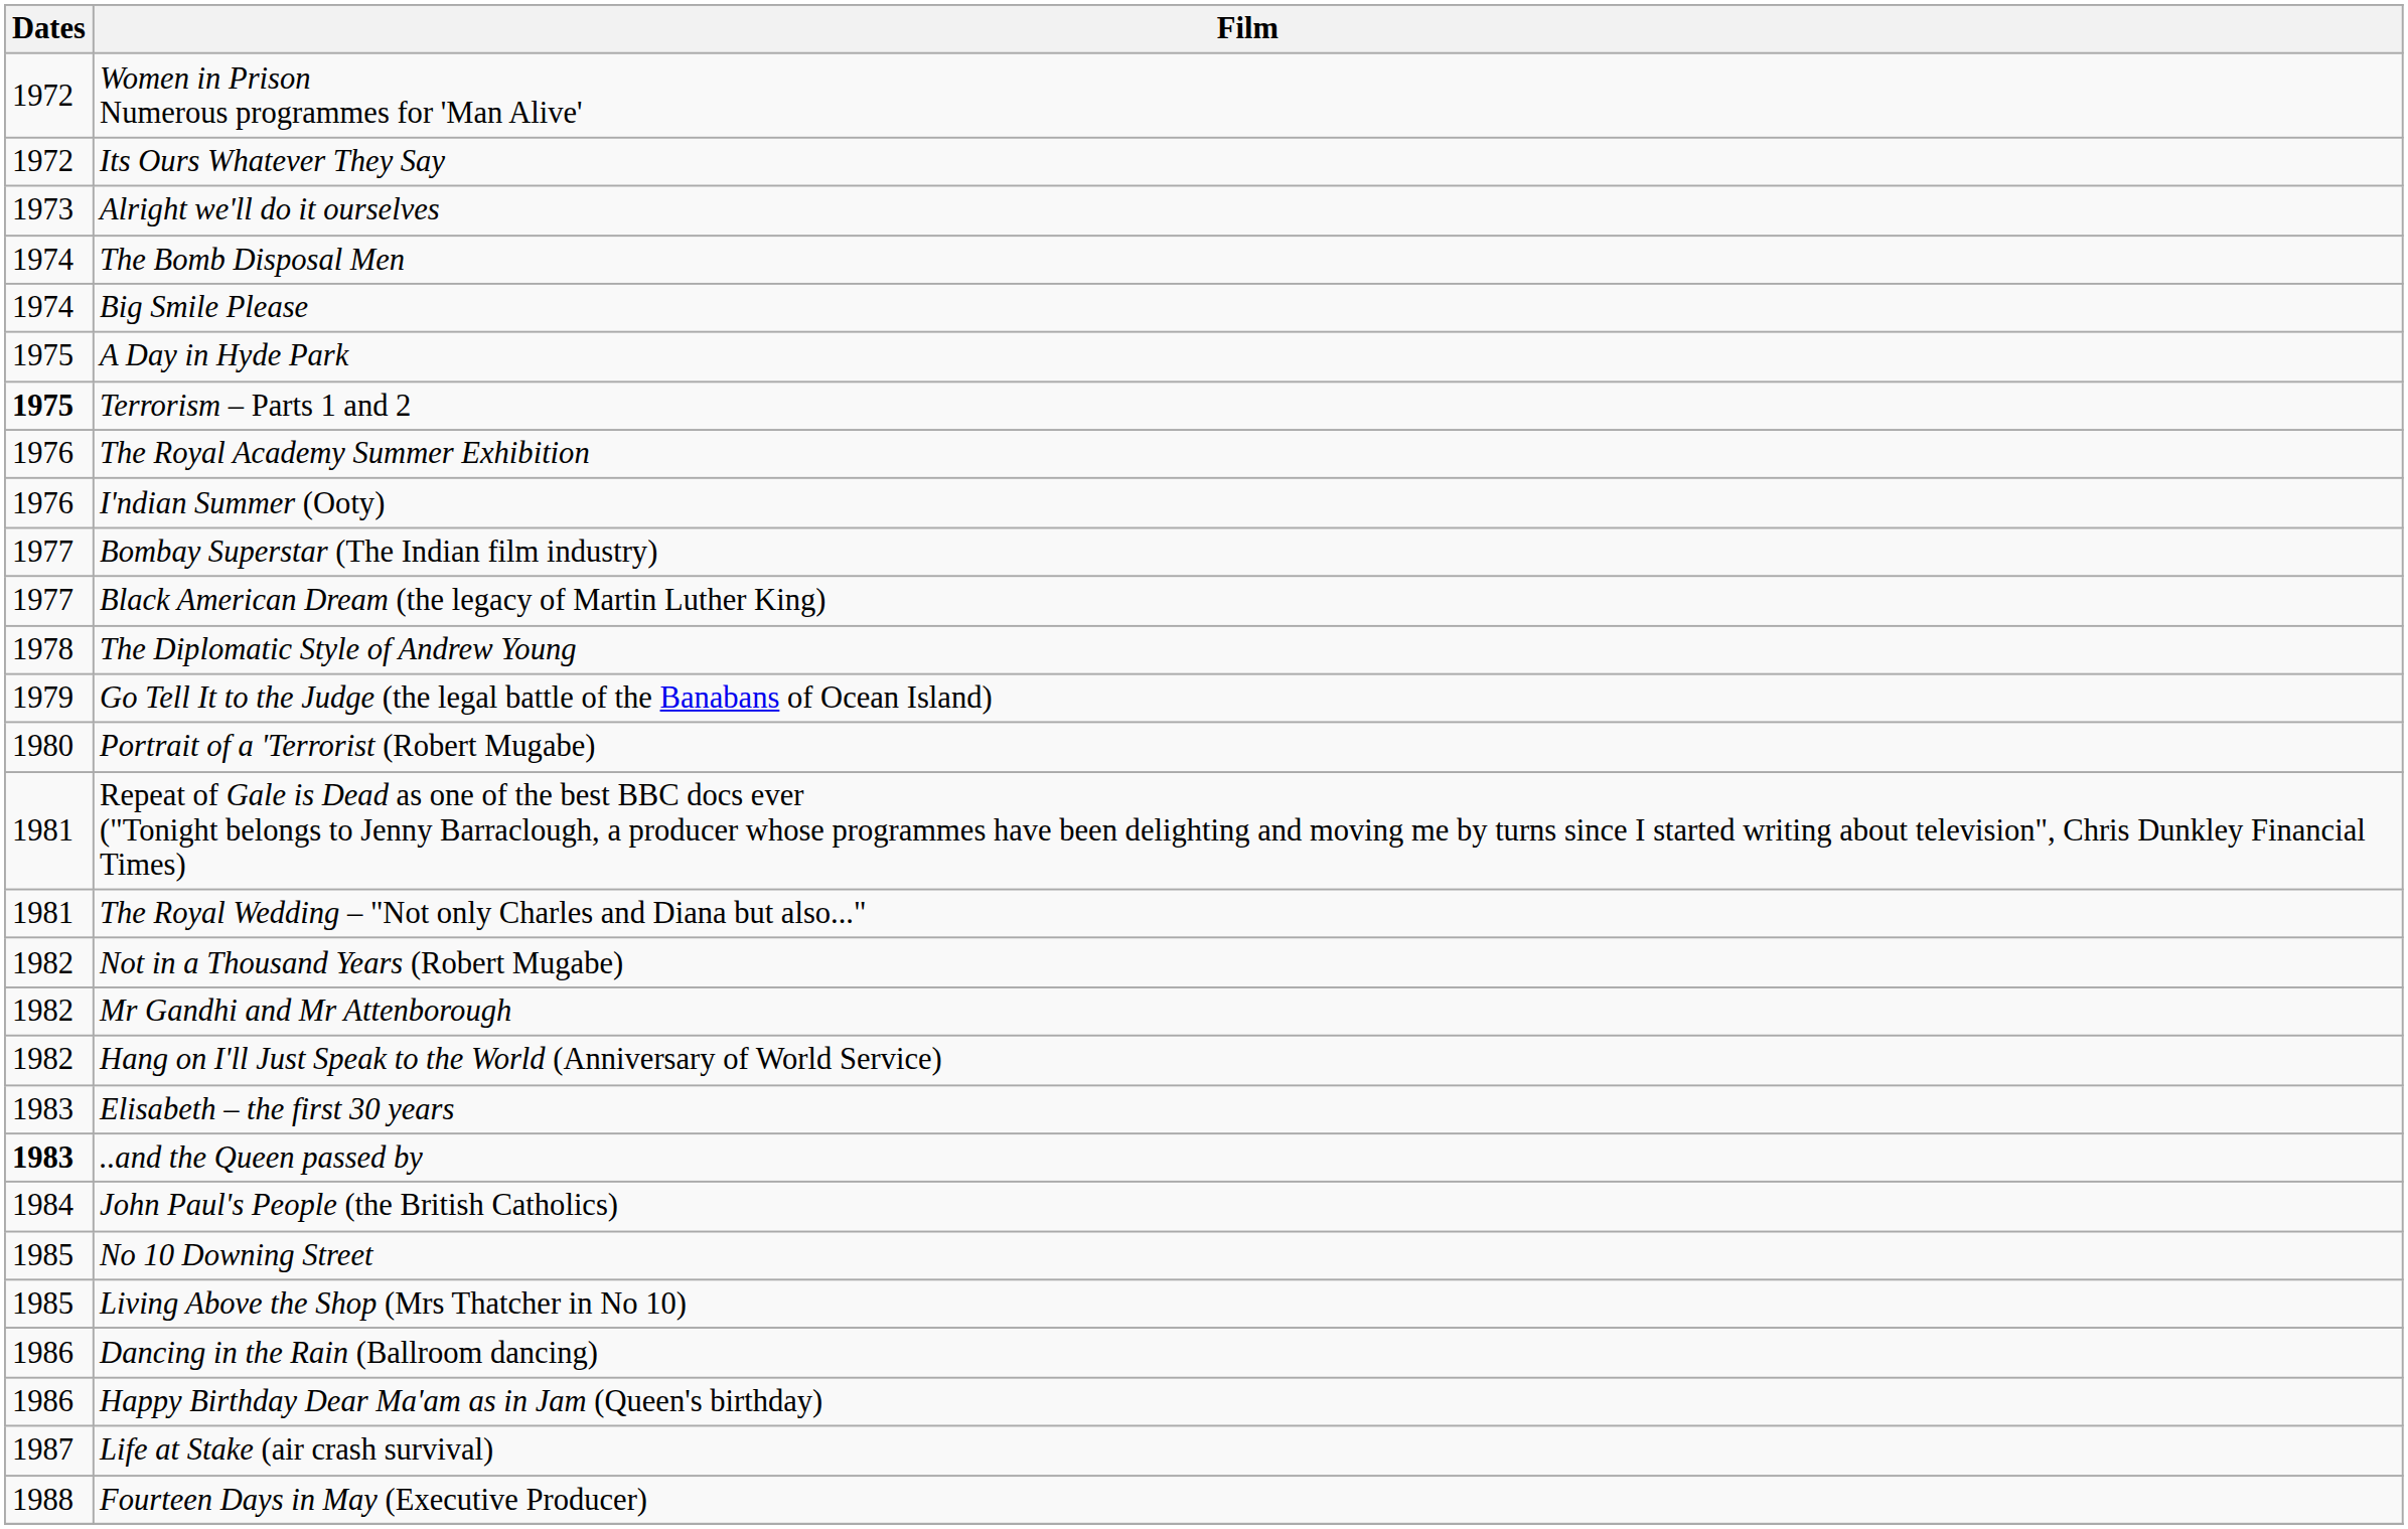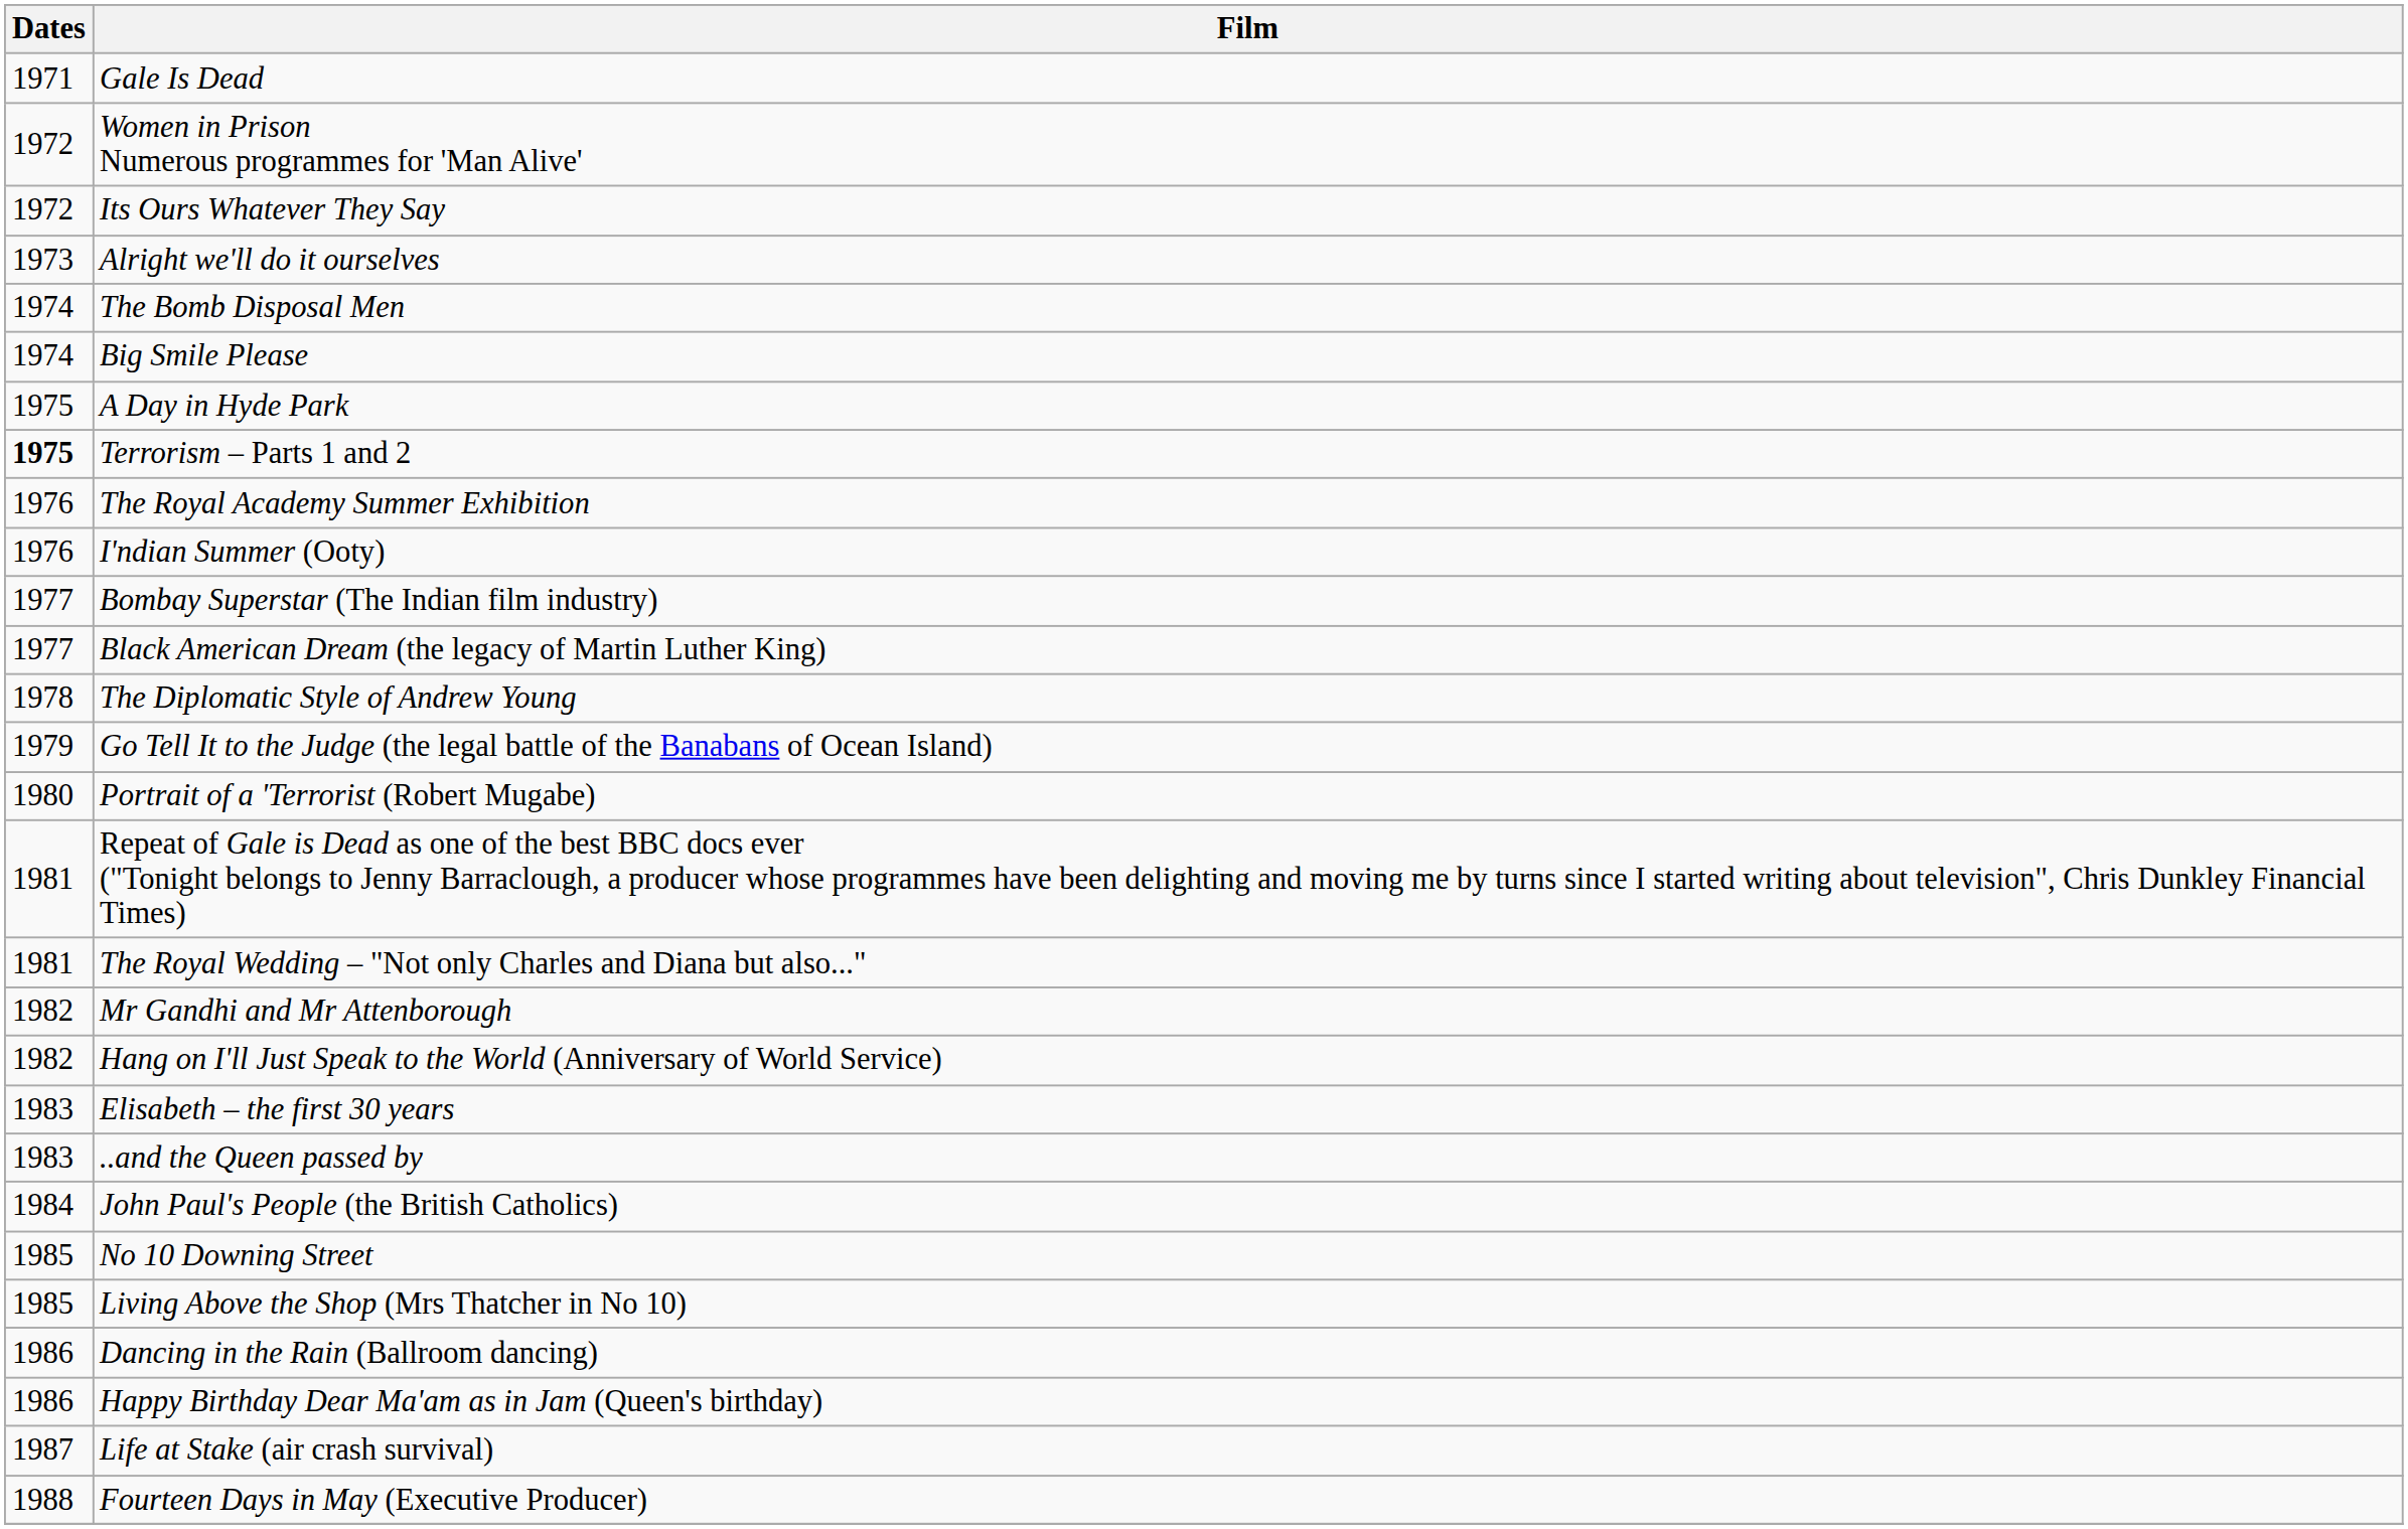 <table class="wikitable">
 <tr>
 <th>Dates</th>
 <th>Film</th>
+</tr>
+<tr>
+<td>1971</td>
+<td><em>Gale Is Dead</em></td>
 </tr>
 <tr>
 <td>1972</td>
 <td><em>Women in Prison</em><br>Numerous programmes for 'Man Alive'</td>
 </tr>
 <tr>
 <td>1972</td>
 <td><em>Its Ours Whatever They Say</em></td>
 </tr>
 <tr>
 <td>1973</td>
 <td><em>Alright we'll do it ourselves</em></td>
 </tr>
 <tr>
 <td>1974</td>
 <td><em>The Bomb Disposal Men</em></td>
 </tr>
 <tr>
 <td>1974</td>
 <td><em>Big Smile Please</em></td>
 </tr>
 <tr>
 <td>1975</td>
 <td><em>A Day in Hyde Park</em></td>
 </tr>
 <tr>
 <td><strong>1975</strong></td>
 <td><em>Terrorism</em> – Parts 1 and 2</td>
 </tr>
 <tr>
 <td>1976</td>
 <td><em>The Royal Academy Summer Exhibition</em></td>
 </tr>
 <tr>
 <td>1976</td>
 <td><em>I'ndian Summer</em> (Ooty)</td>
 </tr>
 <tr>
 <td>1977</td>
 <td><em>Bombay Superstar</em> (The Indian film industry)</td>
 </tr>
 <tr>
 <td>1977</td>
 <td><em>Black American Dream</em> (the legacy of Martin Luther King)</td>
 </tr>
 <tr>
 <td>1978</td>
 <td><em>The Diplomatic Style of Andrew Young</em></td>
 </tr>
 <tr>
 <td>1979</td>
 <td><em>Go Tell It to the Judge</em> (the legal battle of the <a href='#'>Banabans</a> of Ocean Island)</td>
 </tr>
 <tr>
 <td>1980</td>
 <td><em>Portrait of a 'Terrorist</em> (Robert Mugabe)</td>
 </tr>
 <tr>
 <td>1981</td>
 <td>Repeat of <em>Gale is Dead</em> as one of the best BBC docs ever <br>("Tonight belongs to Jenny Barraclough, a producer whose programmes have been delighting and moving me by turns since I started writing about television", Chris Dunkley Financial Times)</td>
 </tr>
 <tr>
 <td>1981</td>
 <td><em>The Royal Wedding</em> – "Not only Charles and Diana but also..."</td>
 </tr>
 <tr>
 <td>1982</td>
-<td><em>Not in a Thousand Years</em> (Robert Mugabe)</td>
-</tr>
-<tr>
-<td>1982</td>
 <td><em>Mr Gandhi and Mr Attenborough</em></td>
 </tr>
 <tr>
 <td>1982</td>
 <td><em>Hang on I'll Just Speak to the World</em> (Anniversary of World Service)</td>
 </tr>
 <tr>
 <td>1983</td>
 <td><em>Elisabeth – the first 30 years</em></td>
 </tr>
 <tr>
-<td><strong>1983</strong></td>
+<td>1983</td>
 <td><em>..and the Queen passed by</em></td>
 </tr>
 <tr>
 <td>1984</td>
 <td><em>John Paul's People</em> (the British Catholics)</td>
 </tr>
 <tr>
 <td>1985</td>
 <td><em>No 10 Downing Street</em></td>
 </tr>
 <tr>
 <td>1985</td>
 <td><em>Living Above the Shop</em> (Mrs Thatcher in No 10)</td>
 </tr>
 <tr>
 <td>1986</td>
 <td><em>Dancing in the Rain</em> (Ballroom dancing)</td>
 </tr>
 <tr>
 <td>1986</td>
 <td><em>Happy Birthday Dear Ma'am as in Jam</em> (Queen's birthday)</td>
 </tr>
 <tr>
 <td>1987</td>
 <td><em>Life at Stake</em> (air crash survival)</td>
 </tr>
 <tr>
 <td>1988</td>
 <td><em>Fourteen Days in May</em> (Executive Producer)</td>
 </tr>
 <tr>
 </tr>
 </table>
